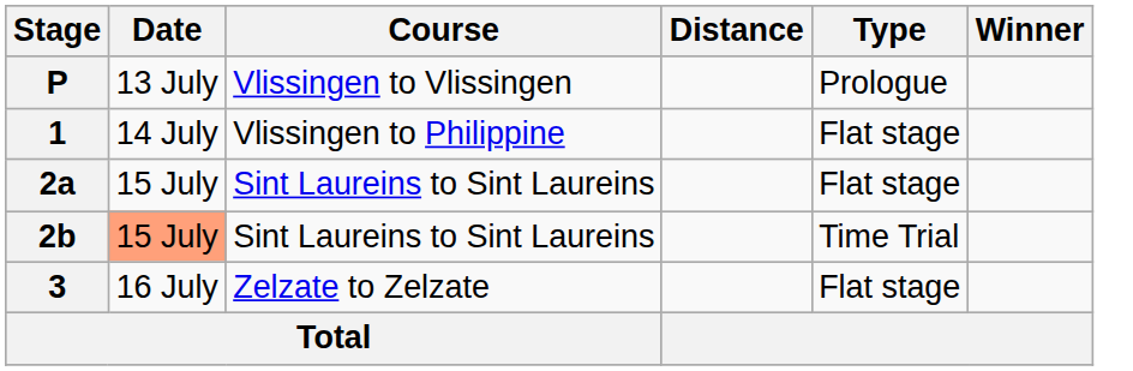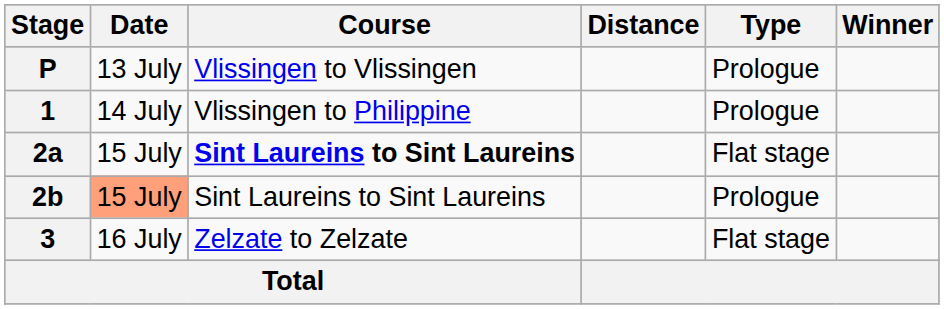 <table class=wikitable>
 <tr>
 <th>Stage</th>
 <th>Date</th>
 <th>Course</th>
 <th>Distance</th>
 <th>Type</th>
 <th>Winner</th>
 </tr>
 <tr>
 <th align=center>P</th>
 <td align=center>13 July</td>
 <td><a href='#'>Vlissingen</a> to Vlissingen</td>
 <td align=center></td>
 <td>Prologue</td>
 <td></td>
 </tr>
 <tr>
 <th align=center>1</th>
 <td align=center>14 July</td>
 <td>Vlissingen to <a href='#'>Philippine</a></td>
 <td align=center></td>
-<td>Flat stage</td>
+<td>Prologue</td>
 <td></td>
 </tr>
 <tr>
 <th align=center>2a</th>
 <td align=center>15 July</td>
-<td><a href='#'>Sint Laureins</a> to Sint Laureins</td>
+<td><strong><a href='#'>Sint Laureins</a> to Sint Laureins</strong></td>
 <td align=center></td>
 <td>Flat stage</td>
 <td></td>
 </tr>
 <tr>
 <th align=center>2b</th>
 <td align=center style="background: lightsalmon;">15 July</td>
 <td>Sint Laureins to Sint Laureins</td>
 <td align=center></td>
-<td>Time Trial</td>
+<td>Prologue</td>
 <td></td>
 </tr>
 <tr>
 <th align=center>3</th>
 <td align=center>16 July</td>
 <td><a href='#'>Zelzate</a> to Zelzate</td>
 <td align=center></td>
 <td>Flat stage</td>
 <td></td>
 </tr>
 <tr>
 <th colspan=3>Total</th>
 <th colspan=5></th>
 </tr>
 </table>
